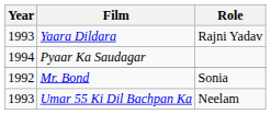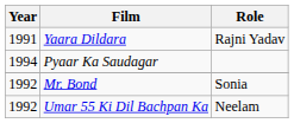 <table class="wikitable sortable">
 <tr>
 <th>Year</th>
 <th>Film</th>
 <th>Role</th>
 </tr>
 <tr>
-<td>1993</td>
+<td>1991</td>
 <td><em><a href='#'>Yaara Dildara</a></em></td>
 <td>Rajni Yadav</td>
 </tr>
 <tr>
 <td>1994</td>
 <td><em>Pyaar Ka Saudagar</em></td>
 <td></td>
 </tr>
 <tr>
 </tr>
 <tr>
 <td>1992</td>
 <td><em><a href='#'>Mr. Bond</a></em></td>
 <td>Sonia</td>
 </tr>
 <tr>
-<td>1993</td>
+<td>1992</td>
 <td><em><a href='#'>Umar 55 Ki Dil Bachpan Ka</a></em></td>
 <td>Neelam</td>
 </tr>
 </table>
